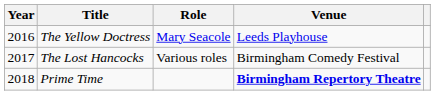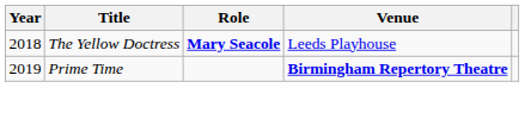 <table class="wikitable">
 <tr>
 <th>Year</th>
 <th>Title</th>
 <th>Role</th>
 <th>Venue</th>
 <th></th>
 </tr>
 <tr>
-<td>2016</td>
+<td>2018</td>
 <td><em>The Yellow Doctress</em></td>
-<td><a href='#'>Mary Seacole</a></td>
+<td><strong><a href='#'>Mary Seacole</a></strong></td>
 <td><a href='#'>Leeds Playhouse</a></td>
 <td align="center"></td>
 </tr>
 <tr>
-<td>2017</td>
-<td><em>The Lost Hancocks</em></td>
-<td>Various roles</td>
-<td>Birmingham Comedy Festival</td>
-<td align="center"></td>
-</tr>
-<tr>
-<td>2018</td>
+<td>2019</td>
 <td><em>Prime Time</em></td>
 <td></td>
 <td><strong><a href='#'>Birmingham Repertory Theatre</a></strong></td>
 <td align="center"></td>
 </tr>
 </table>
